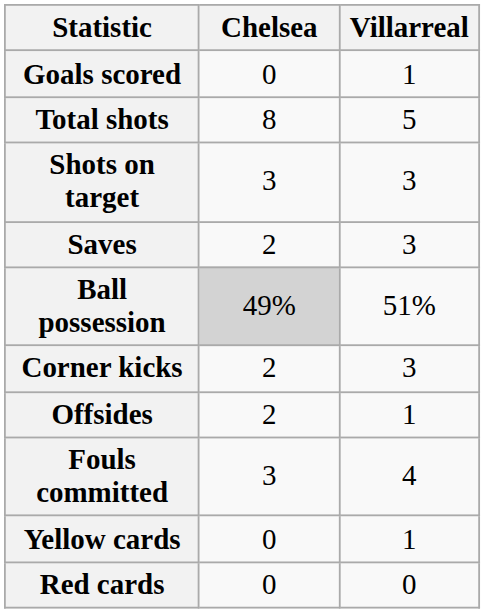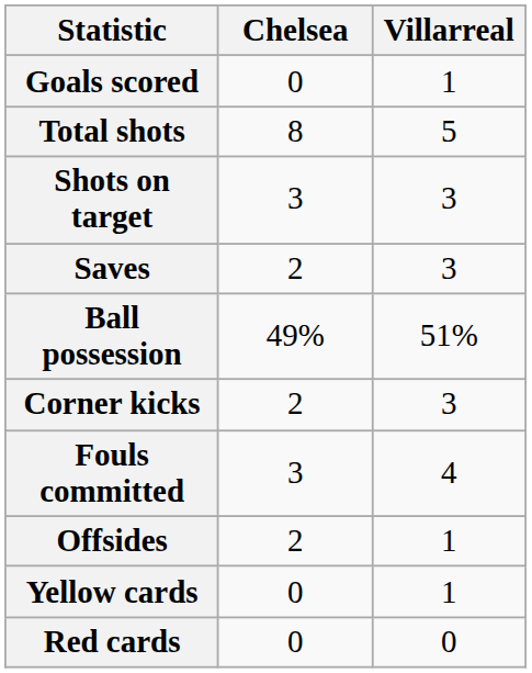 <table class="wikitable plainrowheaders" style="text-align:center">
 <tr>
 <th scope="col" style="width:100px">Statistic</th>
 <th scope="col" style="width:70px">Chelsea</th>
 <th scope="col" style="width:70px">Villarreal</th>
 </tr>
 <tr>
 <th scope=row>Goals scored</th>
 <td>0</td>
 <td>1</td>
 </tr>
 <tr>
 <th scope=row>Total shots</th>
 <td>8</td>
 <td>5</td>
 </tr>
 <tr>
 <th scope=row>Shots on target</th>
 <td>3</td>
 <td>3</td>
 </tr>
 <tr>
 <th scope=row>Saves</th>
 <td>2</td>
 <td>3</td>
 </tr>
 <tr>
 <th scope=row>Ball possession</th>
-<td style="background: lightgrey;">49%</td>
+<td>49%</td>
 <td>51%</td>
 </tr>
 <tr>
 <th scope=row>Corner kicks</th>
 <td>2</td>
 <td>3</td>
 </tr>
 <tr>
+<th scope=row>Fouls committed</th>
+<td>3</td>
+<td>4</td>
+</tr>
+<tr>
 <th scope=row>Offsides</th>
 <td>2</td>
 <td>1</td>
-</tr>
-<tr>
-<th scope=row>Fouls committed</th>
-<td>3</td>
-<td>4</td>
 </tr>
 <tr>
 <th scope=row>Yellow cards</th>
 <td>0</td>
 <td>1</td>
 </tr>
 <tr>
 <th scope=row>Red cards</th>
 <td>0</td>
 <td>0</td>
 </tr>
 </table>
